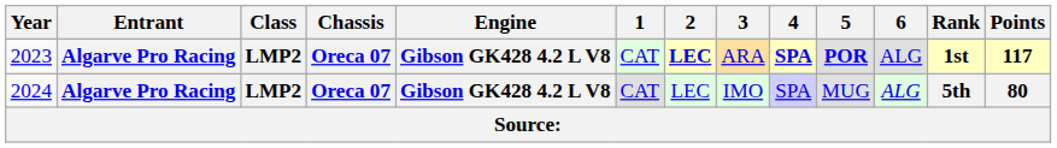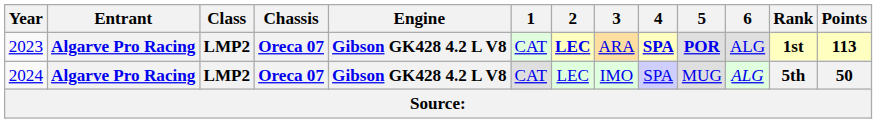 <table class="wikitable" style="text-align:center; font-size:85%">
 <tr>
 <th>Year</th>
 <th>Entrant</th>
 <th>Class</th>
 <th>Chassis</th>
 <th>Engine</th>
 <th>1</th>
 <th>2</th>
 <th>3</th>
 <th>4</th>
 <th>5</th>
 <th>6</th>
 <th>Rank</th>
 <th>Points</th>
 </tr>
 <tr>
 <td><a href='#'>2023</a></td>
 <th nowrap><a href='#'>Algarve Pro Racing</a></th>
 <th>LMP2</th>
 <th nowrap><a href='#'>Oreca 07</a></th>
 <th nowrap><a href='#'>Gibson</a> GK428 4.2 L V8</th>
 <td style="background:#DFFFDF;"><a href='#'>CAT</a><br></td>
 <td style="background:#FFFFBF;"><strong><a href='#'>LEC</a><br></strong></td>
 <td style="background:#FFDF9F;"><a href='#'>ARA</a><br></td>
 <td style="background:#FFFFBF;"><strong><a href='#'>SPA</a></strong><br></td>
 <td style="background:#DFDFDF;"><strong><a href='#'>POR</a></strong><br></td>
 <td style="background:#DFDFDF;"><a href='#'>ALG</a><br></td>
 <th style="background:#FFFFBF;">1st</th>
-<th style="background:#FFFFBF;">117</th>
+<th style="background:#FFFFBF;">113</th>
 </tr>
 <tr>
 <td><a href='#'>2024</a></td>
 <th nowrap><a href='#'>Algarve Pro Racing</a></th>
 <th>LMP2</th>
 <th nowrap><a href='#'>Oreca 07</a></th>
 <th nowrap><a href='#'>Gibson</a> GK428 4.2 L V8</th>
 <td style="background:#DFDFDF;"><a href='#'>CAT</a><br></td>
 <td style="background:#DFFFDF;"><a href='#'>LEC</a><br></td>
 <td style="background:#DFFFDF;"><a href='#'>IMO</a><br></td>
 <td style="background:#CFCFFF;"><a href='#'>SPA</a><br></td>
 <td style="background:#DFDFDF;"><a href='#'>MUG</a><br></td>
 <td style="background:#DFFFDF;"><em><a href='#'>ALG</a></em><br></td>
 <th>5th</th>
-<th>80</th>
+<th>50</th>
 </tr>
 <tr>
 <th colspan="13">Source:</th>
 </tr>
 </table>
